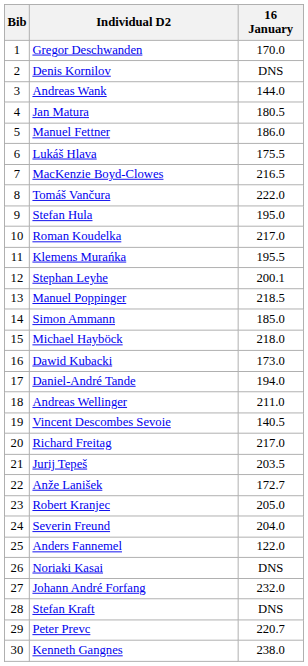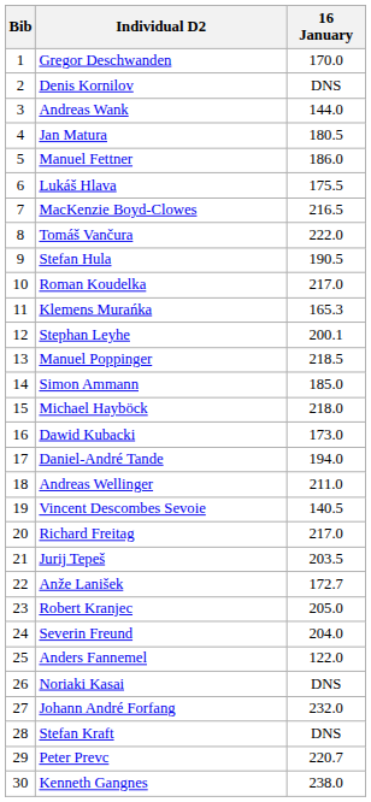 <table class="wikitable plainrowheaders" style="background:#fff; font-size:86%; line-height:16px; border:grey solid 1px; border-collapse:collapse;">
 <tr>
 <th>Bib</th>
 <th width=220>Individual D2</th>
 <th width=65>16 January</th>
 </tr>
 <tr align=center>
 <td>1</td>
 <td align=left> <a href='#'>Gregor Deschwanden</a></td>
 <td>170.0</td>
 </tr>
 <tr align=center>
 <td>2</td>
 <td align=left> <a href='#'>Denis Kornilov</a></td>
 <td>DNS</td>
 </tr>
 <tr align=center>
 <td>3</td>
 <td align=left> <a href='#'>Andreas Wank</a></td>
 <td>144.0</td>
 </tr>
 <tr align=center>
 <td>4</td>
 <td align=left> <a href='#'>Jan Matura</a></td>
 <td>180.5</td>
 </tr>
 <tr align=center>
 <td>5</td>
 <td align=left> <a href='#'>Manuel Fettner</a></td>
 <td>186.0</td>
 </tr>
 <tr align=center>
 <td>6</td>
 <td align=left> <a href='#'>Lukáš Hlava</a></td>
 <td>175.5</td>
 </tr>
 <tr align=center>
 <td>7</td>
 <td align=left> <a href='#'>MacKenzie Boyd-Clowes</a></td>
 <td>216.5</td>
 </tr>
 <tr align=center>
 <td>8</td>
 <td align=left> <a href='#'>Tomáš Vančura</a></td>
 <td>222.0</td>
 </tr>
 <tr align=center>
 <td>9</td>
 <td align=left> <a href='#'>Stefan Hula</a></td>
-<td>195.0</td>
+<td>190.5</td>
 </tr>
 <tr align=center>
 <td>10</td>
 <td align=left> <a href='#'>Roman Koudelka</a></td>
 <td>217.0</td>
 </tr>
 <tr align=center>
 <td>11</td>
 <td align=left> <a href='#'>Klemens Murańka</a></td>
-<td>195.5</td>
+<td>165.3</td>
 </tr>
 <tr align=center>
 <td>12</td>
 <td align=left> <a href='#'>Stephan Leyhe</a></td>
 <td>200.1</td>
 </tr>
 <tr align=center>
 <td>13</td>
 <td align=left> <a href='#'>Manuel Poppinger</a></td>
 <td>218.5</td>
 </tr>
 <tr align=center>
 <td>14</td>
 <td align=left> <a href='#'>Simon Ammann</a></td>
 <td>185.0</td>
 </tr>
 <tr align=center>
 <td>15</td>
 <td align=left> <a href='#'>Michael Hayböck</a></td>
 <td>218.0</td>
 </tr>
 <tr align=center>
 <td>16</td>
 <td align=left> <a href='#'>Dawid Kubacki</a></td>
 <td>173.0</td>
 </tr>
 <tr align=center>
 <td>17</td>
 <td align=left> <a href='#'>Daniel-André Tande</a></td>
 <td>194.0</td>
 </tr>
 <tr align=center>
 <td>18</td>
 <td align=left> <a href='#'>Andreas Wellinger</a></td>
 <td>211.0</td>
 </tr>
 <tr align=center>
 <td>19</td>
 <td align=left> <a href='#'>Vincent Descombes Sevoie</a></td>
 <td>140.5</td>
 </tr>
 <tr align=center>
 <td>20</td>
 <td align=left> <a href='#'>Richard Freitag</a></td>
 <td>217.0</td>
 </tr>
 <tr align=center>
 <td>21</td>
 <td align=left> <a href='#'>Jurij Tepeš</a></td>
 <td>203.5</td>
 </tr>
 <tr align=center>
 <td>22</td>
 <td align=left> <a href='#'>Anže Lanišek</a></td>
 <td>172.7</td>
 </tr>
 <tr align=center>
 <td>23</td>
 <td align=left> <a href='#'>Robert Kranjec</a></td>
 <td>205.0</td>
 </tr>
 <tr align=center>
 <td>24</td>
 <td align=left> <a href='#'>Severin Freund</a></td>
 <td>204.0</td>
 </tr>
 <tr align=center>
 <td>25</td>
 <td align=left> <a href='#'>Anders Fannemel</a></td>
 <td>122.0</td>
 </tr>
 <tr align=center>
 <td>26</td>
 <td align=left> <a href='#'>Noriaki Kasai</a></td>
 <td>DNS</td>
 </tr>
 <tr align=center>
 <td>27</td>
 <td align=left> <a href='#'>Johann André Forfang</a></td>
 <td>232.0</td>
 </tr>
 <tr align=center>
 <td>28</td>
 <td align=left> <a href='#'>Stefan Kraft</a></td>
 <td>DNS</td>
 </tr>
 <tr align=center>
 <td>29</td>
 <td align=left> <a href='#'>Peter Prevc</a></td>
 <td>220.7</td>
 </tr>
 <tr align=center>
 <td>30</td>
 <td align=left> <a href='#'>Kenneth Gangnes</a></td>
 <td>238.0</td>
 </tr>
 </table>
